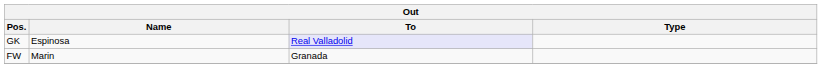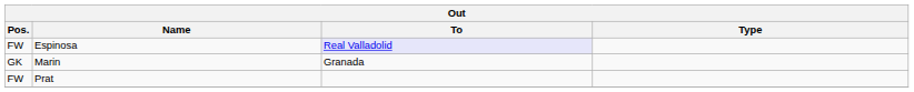 <table class="wikitable" style="font-size:90%;width:99%;">
 <tr>
 <th colspan="4">Out</th>
 </tr>
 <tr>
 <th width=3%>Pos.</th>
 <th width=32%>Name</th>
 <th width=30%>To</th>
 <th width=35%>Type</th>
 </tr>
 <tr>
-<td>GK</td>
+<td>FW</td>
 <td>Espinosa</td>
 <td style="background: lavender;"><a href='#'>Real Valladolid</a></td>
 <td></td>
 </tr>
 <tr>
-<td>FW</td>
+<td>GK</td>
 <td>Marin</td>
 <td>Granada</td>
 <td></td>
 </tr>
 <tr>
+<td>FW</td>
+<td>Prat</td>
+<td></td>
+<td></td>
+</tr>
+<tr>
 </tr>
 </table>
